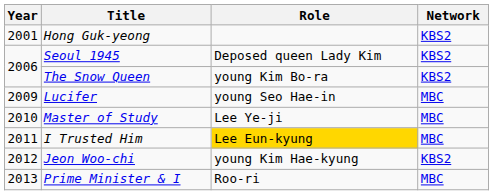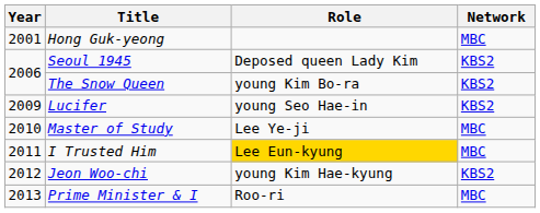 <table class="wikitable" style="width:500px">
 <tr>
 <th width=10>Year</th>
 <th>Title</th>
 <th>Role</th>
 <th>Network</th>
 </tr>
 <tr>
 <td>2001</td>
 <td><em>Hong Guk-yeong</em></td>
 <td></td>
-<td><a href='#'>KBS2</a></td>
+<td><a href='#'>MBC</a></td>
 </tr>
 <tr>
 <td rowspan=2>2006</td>
 <td><em><a href='#'>Seoul 1945</a></em></td>
 <td>Deposed queen Lady Kim</td>
 <td><a href='#'>KBS2</a></td>
 </tr>
 <tr>
 <td><em><a href='#'>The Snow Queen</a></em></td>
 <td>young Kim Bo-ra</td>
 <td><a href='#'>KBS2</a></td>
 </tr>
 <tr>
 <td>2009</td>
 <td><em><a href='#'>Lucifer</a></em></td>
 <td>young Seo Hae-in</td>
-<td><a href='#'>MBC</a></td>
+<td><a href='#'>KBS2</a></td>
 </tr>
 <tr>
 <td>2010</td>
 <td><em><a href='#'>Master of Study</a></em></td>
 <td>Lee Ye-ji</td>
 <td><a href='#'>MBC</a></td>
 </tr>
 <tr>
 <td>2011</td>
 <td><em>I Trusted Him</em> </td>
 <td style="background: gold;">Lee Eun-kyung</td>
 <td><a href='#'>MBC</a></td>
 </tr>
 <tr>
 <td>2012</td>
 <td><em><a href='#'>Jeon Woo-chi</a></em></td>
 <td>young Kim Hae-kyung</td>
 <td><a href='#'>KBS2</a></td>
 </tr>
 <tr>
 <td>2013</td>
 <td><em><a href='#'>Prime Minister & I</a></em></td>
 <td>Roo-ri</td>
 <td><a href='#'>MBC</a></td>
 </tr>
 </table>
